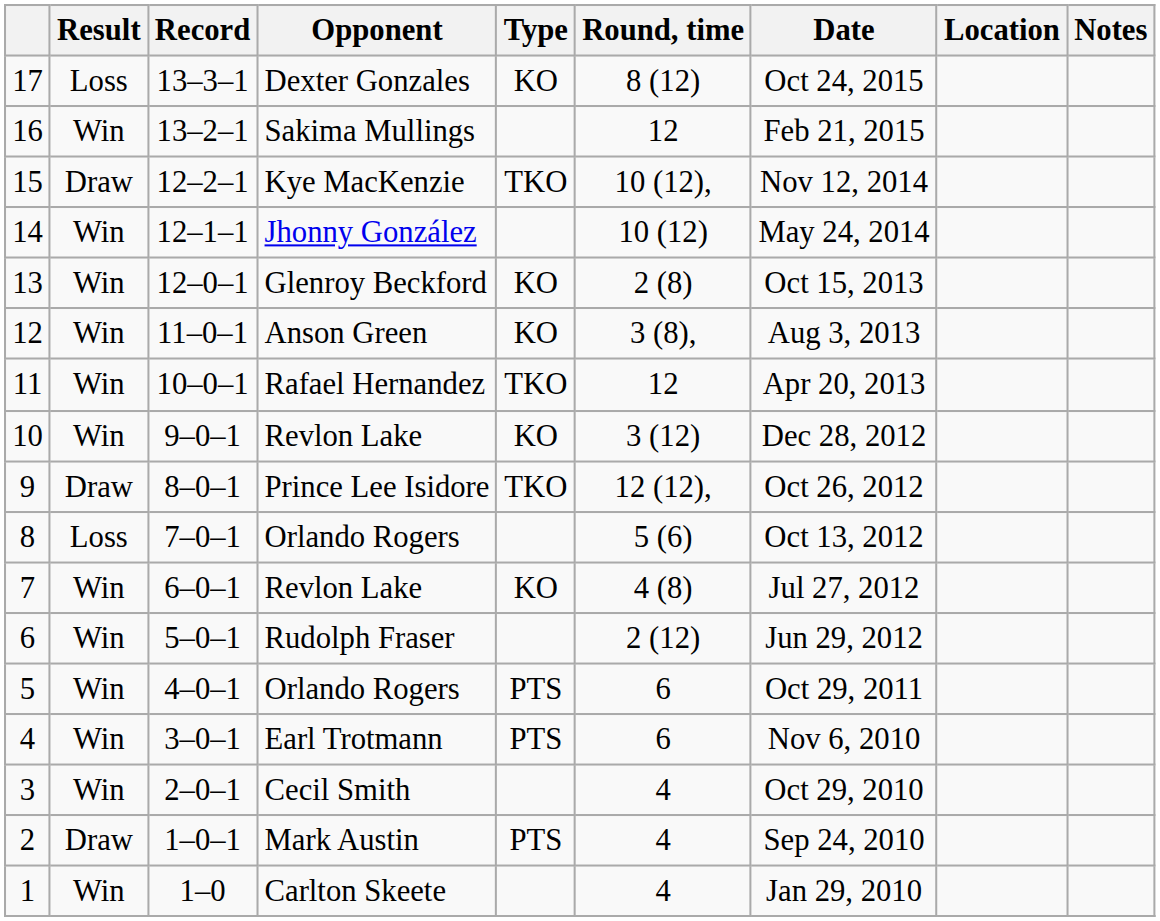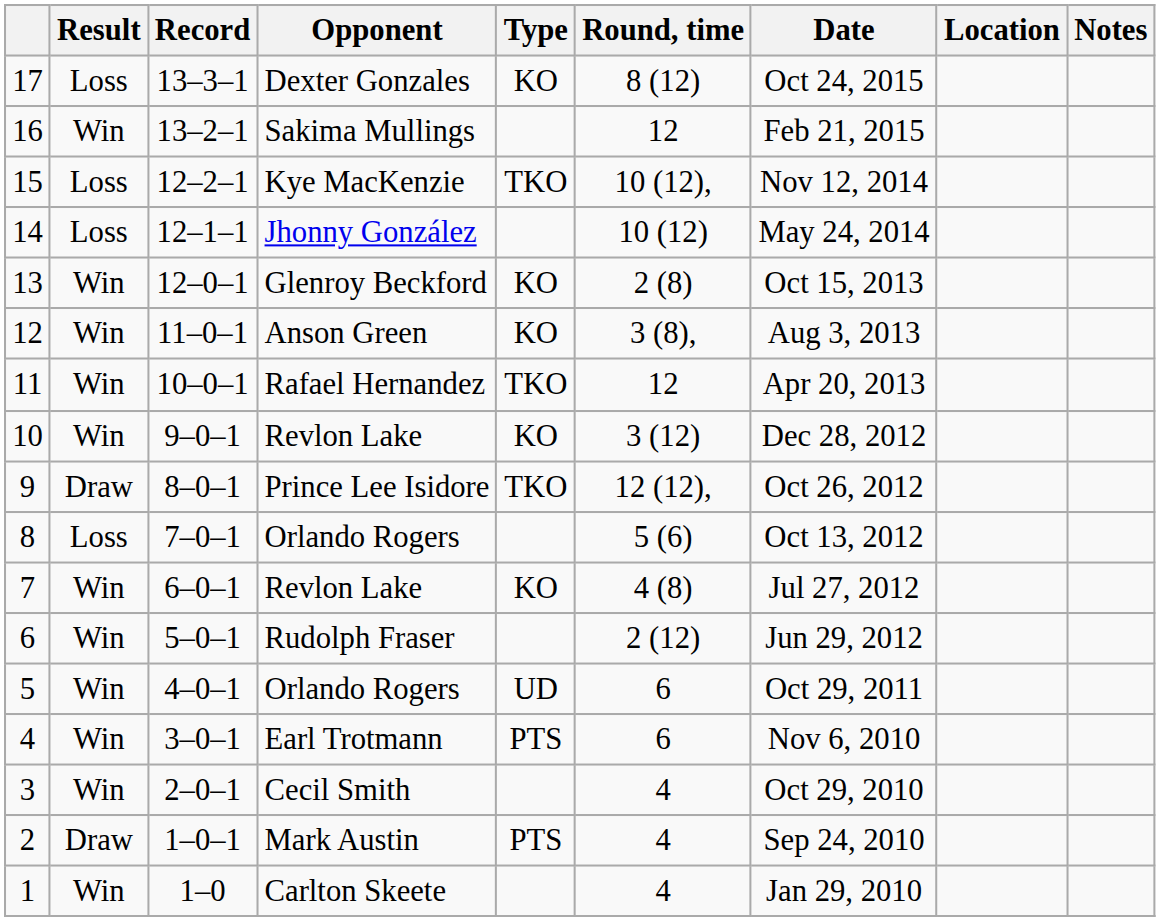 <table class="wikitable" style="text-align:center; font-size:95%">
 <tr>
 <th></th>
 <th>Result</th>
 <th>Record</th>
 <th>Opponent</th>
 <th>Type</th>
 <th>Round, time</th>
 <th>Date</th>
 <th>Location</th>
 <th>Notes</th>
 </tr>
 <tr>
 <td>17</td>
 <td>Loss</td>
 <td>13–3–1</td>
 <td style="text-align:left;"> Dexter Gonzales</td>
 <td>KO</td>
 <td>8 (12)</td>
 <td>Oct 24, 2015</td>
 <td style="text-align:left;"> </td>
 <td style="text-align:left;"></td>
 </tr>
 <tr>
 <td>16</td>
 <td>Win</td>
 <td>13–2–1</td>
 <td style="text-align:left;"> Sakima Mullings</td>
 <td></td>
 <td>12</td>
 <td>Feb 21, 2015</td>
 <td style="text-align:left;"> </td>
 <td style="text-align:left;"></td>
 </tr>
 <tr>
 <td>15</td>
-<td>Draw</td>
+<td>Loss</td>
 <td>12–2–1</td>
 <td style="text-align:left;"> Kye MacKenzie</td>
 <td>TKO</td>
 <td>10 (12), </td>
 <td>Nov 12, 2014</td>
 <td style="text-align:left;"> </td>
 <td style="text-align:left;"></td>
 </tr>
 <tr>
 <td>14</td>
-<td>Win</td>
+<td>Loss</td>
 <td>12–1–1</td>
 <td style="text-align:left;"> <a href='#'>Jhonny González</a></td>
 <td></td>
 <td>10 (12)</td>
 <td>May 24, 2014</td>
 <td style="text-align:left;"> </td>
 <td style="text-align:left;"></td>
 </tr>
 <tr>
 <td>13</td>
 <td>Win</td>
 <td>12–0–1</td>
 <td style="text-align:left;"> Glenroy Beckford</td>
 <td>KO</td>
 <td>2 (8)</td>
 <td>Oct 15, 2013</td>
 <td style="text-align:left;"> </td>
 <td></td>
 </tr>
 <tr>
 <td>12</td>
 <td>Win</td>
 <td>11–0–1</td>
 <td style="text-align:left;"> Anson Green</td>
 <td>KO</td>
 <td>3 (8), </td>
 <td>Aug 3, 2013</td>
 <td style="text-align:left;"> </td>
 <td></td>
 </tr>
 <tr>
 <td>11</td>
 <td>Win</td>
 <td>10–0–1</td>
 <td style="text-align:left;"> Rafael Hernandez</td>
 <td>TKO</td>
 <td>12</td>
 <td>Apr 20, 2013</td>
 <td style="text-align:left;"> </td>
 <td style="text-align:left;"></td>
 </tr>
 <tr>
 <td>10</td>
 <td>Win</td>
 <td>9–0–1</td>
 <td style="text-align:left;"> Revlon Lake</td>
 <td>KO</td>
 <td>3 (12)</td>
 <td>Dec 28, 2012</td>
 <td style="text-align:left;"> </td>
 <td style="text-align:left;"></td>
 </tr>
 <tr>
 <td>9</td>
 <td>Draw</td>
 <td>8–0–1</td>
 <td style="text-align:left;"> Prince Lee Isidore</td>
 <td>TKO</td>
 <td>12 (12), </td>
 <td>Oct 26, 2012</td>
 <td style="text-align:left;"> </td>
 <td style="text-align:left;"></td>
 </tr>
 <tr>
 <td>8</td>
 <td>Loss</td>
 <td>7–0–1</td>
 <td style="text-align:left;"> Orlando Rogers</td>
 <td></td>
 <td>5 (6)</td>
 <td>Oct 13, 2012</td>
 <td style="text-align:left;"> </td>
 <td></td>
 </tr>
 <tr>
 <td>7</td>
 <td>Win</td>
 <td>6–0–1</td>
 <td style="text-align:left;"> Revlon Lake</td>
 <td>KO</td>
 <td>4 (8)</td>
 <td>Jul 27, 2012</td>
 <td style="text-align:left;"> </td>
 <td></td>
 </tr>
 <tr>
 <td>6</td>
 <td>Win</td>
 <td>5–0–1</td>
 <td style="text-align:left;"> Rudolph Fraser</td>
 <td></td>
 <td>2 (12)</td>
 <td>Jun 29, 2012</td>
 <td style="text-align:left;"> </td>
 <td style="text-align:left;"></td>
 </tr>
 <tr>
 <td>5</td>
 <td>Win</td>
 <td>4–0–1</td>
 <td style="text-align:left;"> Orlando Rogers</td>
-<td>PTS</td>
+<td>UD</td>
 <td>6</td>
 <td>Oct 29, 2011</td>
 <td style="text-align:left;"> </td>
 <td></td>
 </tr>
 <tr>
 <td>4</td>
 <td>Win</td>
 <td>3–0–1</td>
 <td style="text-align:left;"> Earl Trotmann</td>
 <td>PTS</td>
 <td>6</td>
 <td>Nov 6, 2010</td>
 <td style="text-align:left;"> </td>
 <td></td>
 </tr>
 <tr>
 <td>3</td>
 <td>Win</td>
 <td>2–0–1</td>
 <td style="text-align:left;"> Cecil Smith</td>
 <td></td>
 <td>4</td>
 <td>Oct 29, 2010</td>
 <td style="text-align:left;"> </td>
 <td></td>
 </tr>
 <tr>
 <td>2</td>
 <td>Draw</td>
 <td>1–0–1</td>
 <td style="text-align:left;"> Mark Austin</td>
 <td>PTS</td>
 <td>4</td>
 <td>Sep 24, 2010</td>
 <td style="text-align:left;"> </td>
 <td></td>
 </tr>
 <tr>
 <td>1</td>
 <td>Win</td>
 <td>1–0</td>
 <td style="text-align:left;"> Carlton Skeete</td>
 <td></td>
 <td>4</td>
 <td>Jan 29, 2010</td>
 <td style="text-align:left;"> </td>
 <td></td>
 </tr>
 <tr>
 </tr>
 </table>
